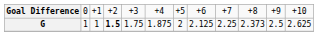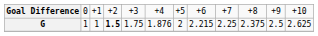 <table class="wikitable" style="font-size: 90%;">
 <tr>
 <th>Goal Difference</th>
 <td style="text-align: center;">0</td>
 <td style="text-align: center;">+1</td>
 <td style="text-align: center;">+2</td>
 <td style="text-align: center;">+3</td>
 <td style="text-align: center;">+4</td>
 <td style="text-align: center;">+5</td>
 <td style="text-align: center;">+6</td>
 <td style="text-align: center;">+7</td>
 <td style="text-align: center;">+8</td>
 <td style="text-align: center;">+9</td>
 <td style="text-align: center;">+10</td>
 </tr>
 <tr>
 <th>G</th>
 <td style="text-align: center;">1</td>
 <td style="text-align: center;">1</td>
 <td style="text-align: center;"><strong>1.5</strong></td>
 <td style="text-align: center;">1.75</td>
-<td style="text-align: center;">1.875</td>
+<td style="text-align: center;">1.876</td>
 <td style="text-align: center;">2</td>
-<td style="text-align: center;">2.125</td>
+<td style="text-align: center;">2.215</td>
 <td style="text-align: center;">2.25</td>
-<td style="text-align: center;">2.373</td>
+<td style="text-align: center;">2.375</td>
 <td style="text-align: center;">2.5</td>
 <td style="text-align: center;">2.625</td>
 </tr>
 <tr>
 </tr>
 </table>
